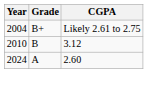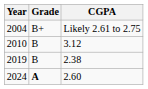 <table class="wikitable">
 <tr>
 <th>Year</th>
 <th>Grade</th>
 <th>CGPA</th>
 </tr>
 <tr>
 <td>2004</td>
 <td>B+</td>
 <td>Likely 2.61 to 2.75</td>
 </tr>
 <tr>
 <td>2010</td>
 <td>B</td>
 <td>3.12</td>
 </tr>
 <tr>
+<td>2019</td>
+<td>B</td>
+<td>2.38</td>
+</tr>
+<tr>
 <td>2024</td>
-<td>A</td>
+<td><strong>A</strong></td>
 <td>2.60</td>
 </tr>
 </table>
